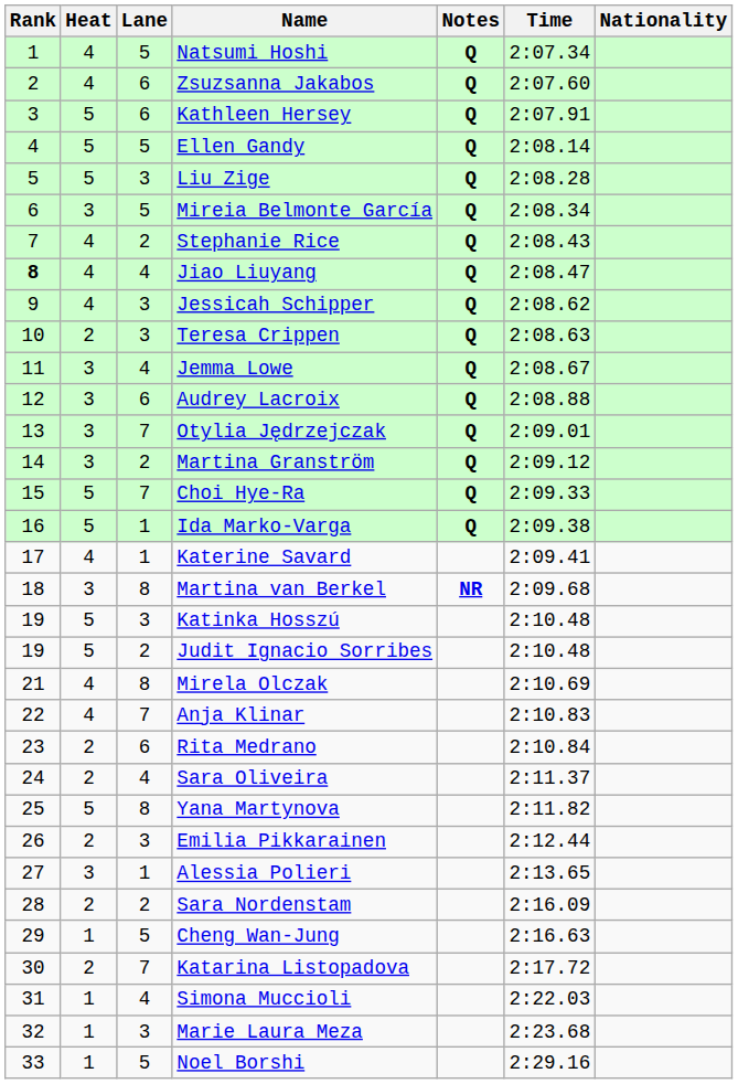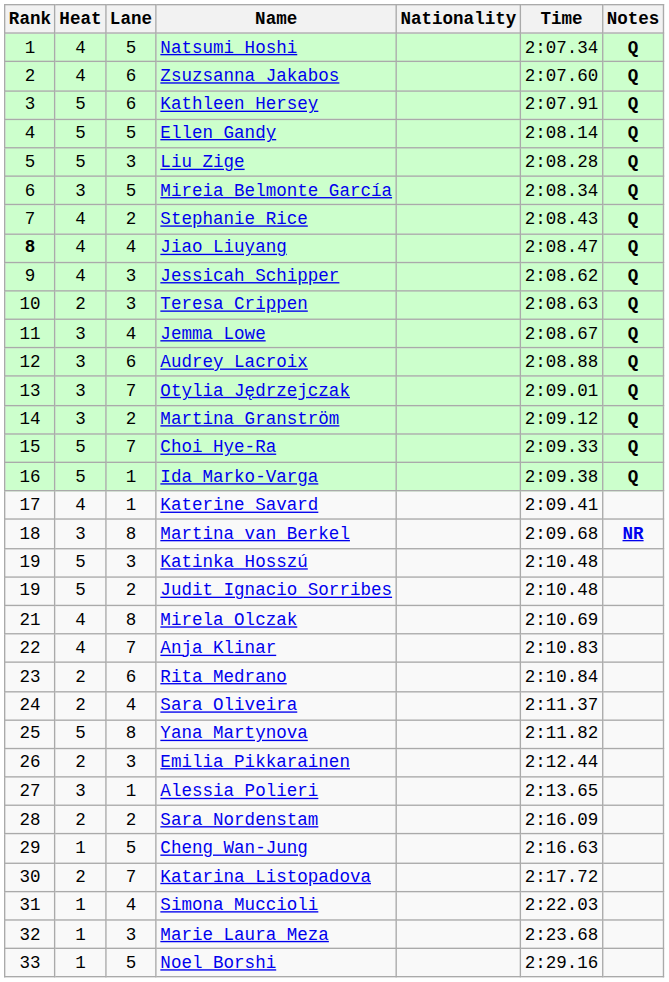 <table class="wikitable sortable" style="text-align:center">
 <tr>
 <th>Rank</th>
 <th>Heat</th>
 <th>Lane</th>
 <th>Name</th>
+<th>Nationality</th>
+<th>Time</th>
 <th>Notes</th>
-<th>Time</th>
-<th>Nationality</th>
 </tr>
 <tr bgcolor=ccffcc>
 <td>1</td>
 <td>4</td>
 <td>5</td>
 <td align=left><a href='#'>Natsumi Hoshi</a></td>
+<td align=left></td>
+<td>2:07.34</td>
 <td><strong>Q</strong></td>
-<td>2:07.34</td>
-<td align=left></td>
 </tr>
 <tr bgcolor=ccffcc>
 <td>2</td>
 <td>4</td>
 <td>6</td>
 <td align=left><a href='#'>Zsuzsanna Jakabos</a></td>
+<td align=left></td>
+<td>2:07.60</td>
 <td><strong>Q</strong></td>
-<td>2:07.60</td>
-<td align=left></td>
 </tr>
 <tr bgcolor=ccffcc>
 <td>3</td>
 <td>5</td>
 <td>6</td>
 <td align=left><a href='#'>Kathleen Hersey</a></td>
+<td align=left></td>
+<td>2:07.91</td>
 <td><strong>Q</strong></td>
-<td>2:07.91</td>
-<td align=left></td>
 </tr>
 <tr bgcolor=ccffcc>
 <td>4</td>
 <td>5</td>
 <td>5</td>
 <td align=left><a href='#'>Ellen Gandy</a></td>
+<td align=left></td>
+<td>2:08.14</td>
 <td><strong>Q</strong></td>
-<td>2:08.14</td>
-<td align=left></td>
 </tr>
 <tr bgcolor=ccffcc>
 <td>5</td>
 <td>5</td>
 <td>3</td>
 <td align=left><a href='#'>Liu Zige</a></td>
+<td align=left></td>
+<td>2:08.28</td>
 <td><strong>Q</strong></td>
-<td>2:08.28</td>
-<td align=left></td>
 </tr>
 <tr bgcolor=ccffcc>
 <td>6</td>
 <td>3</td>
 <td>5</td>
 <td align=left><a href='#'>Mireia Belmonte García</a></td>
+<td align=left></td>
+<td>2:08.34</td>
 <td><strong>Q</strong></td>
-<td>2:08.34</td>
-<td align=left></td>
 </tr>
 <tr bgcolor=ccffcc>
 <td>7</td>
 <td>4</td>
 <td>2</td>
 <td align=left><a href='#'>Stephanie Rice</a></td>
+<td align=left></td>
+<td>2:08.43</td>
 <td><strong>Q</strong></td>
-<td>2:08.43</td>
-<td align=left></td>
 </tr>
 <tr bgcolor=ccffcc>
 <td><strong>8</strong></td>
 <td>4</td>
 <td>4</td>
 <td align=left><a href='#'>Jiao Liuyang</a></td>
+<td align=left></td>
+<td>2:08.47</td>
 <td><strong>Q</strong></td>
-<td>2:08.47</td>
-<td align=left></td>
 </tr>
 <tr bgcolor=ccffcc>
 <td>9</td>
 <td>4</td>
 <td>3</td>
 <td align=left><a href='#'>Jessicah Schipper</a></td>
+<td align=left></td>
+<td>2:08.62</td>
 <td><strong>Q</strong></td>
-<td>2:08.62</td>
-<td align=left></td>
 </tr>
 <tr bgcolor=ccffcc>
 <td>10</td>
 <td>2</td>
 <td>3</td>
 <td align=left><a href='#'>Teresa Crippen</a></td>
+<td align=left></td>
+<td>2:08.63</td>
 <td><strong>Q</strong></td>
-<td>2:08.63</td>
-<td align=left></td>
 </tr>
 <tr bgcolor=ccffcc>
 <td>11</td>
 <td>3</td>
 <td>4</td>
 <td align=left><a href='#'>Jemma Lowe</a></td>
+<td align=left></td>
+<td>2:08.67</td>
 <td><strong>Q</strong></td>
-<td>2:08.67</td>
-<td align=left></td>
 </tr>
 <tr bgcolor=ccffcc>
 <td>12</td>
 <td>3</td>
 <td>6</td>
 <td align=left><a href='#'>Audrey Lacroix</a></td>
+<td align=left></td>
+<td>2:08.88</td>
 <td><strong>Q</strong></td>
-<td>2:08.88</td>
-<td align=left></td>
 </tr>
 <tr bgcolor=ccffcc>
 <td>13</td>
 <td>3</td>
 <td>7</td>
 <td align=left><a href='#'>Otylia Jędrzejczak</a></td>
+<td align=left></td>
+<td>2:09.01</td>
 <td><strong>Q</strong></td>
-<td>2:09.01</td>
-<td align=left></td>
 </tr>
 <tr bgcolor=ccffcc>
 <td>14</td>
 <td>3</td>
 <td>2</td>
 <td align=left><a href='#'>Martina Granström</a></td>
+<td align=left></td>
+<td>2:09.12</td>
 <td><strong>Q</strong></td>
-<td>2:09.12</td>
-<td align=left></td>
 </tr>
 <tr bgcolor=ccffcc>
 <td>15</td>
 <td>5</td>
 <td>7</td>
 <td align=left><a href='#'>Choi Hye-Ra</a></td>
+<td align=left></td>
+<td>2:09.33</td>
 <td><strong>Q</strong></td>
-<td>2:09.33</td>
-<td align=left></td>
 </tr>
 <tr bgcolor=ccffcc>
 <td>16</td>
 <td>5</td>
 <td>1</td>
 <td align=left><a href='#'>Ida Marko-Varga</a></td>
+<td align=left></td>
+<td>2:09.38</td>
 <td><strong>Q</strong></td>
-<td>2:09.38</td>
-<td align=left></td>
 </tr>
 <tr>
 <td>17</td>
 <td>4</td>
 <td>1</td>
 <td align=left><a href='#'>Katerine Savard</a></td>
+<td align=left></td>
+<td>2:09.41</td>
 <td></td>
-<td>2:09.41</td>
-<td align=left></td>
 </tr>
 <tr>
 <td>18</td>
 <td>3</td>
 <td>8</td>
 <td align=left><a href='#'>Martina van Berkel</a></td>
+<td align=left></td>
+<td>2:09.68</td>
 <td><strong><a href='#'>NR</a></strong></td>
-<td>2:09.68</td>
-<td align=left></td>
 </tr>
 <tr>
 <td>19</td>
 <td>5</td>
 <td>3</td>
 <td align=left><a href='#'>Katinka Hosszú</a></td>
+<td align=left></td>
+<td>2:10.48</td>
 <td></td>
-<td>2:10.48</td>
-<td align=left></td>
 </tr>
 <tr>
 <td>19</td>
 <td>5</td>
 <td>2</td>
 <td align=left><a href='#'>Judit Ignacio Sorribes</a></td>
+<td align=left></td>
+<td>2:10.48</td>
 <td></td>
-<td>2:10.48</td>
-<td align=left></td>
 </tr>
 <tr>
 <td>21</td>
 <td>4</td>
 <td>8</td>
 <td align=left><a href='#'>Mirela Olczak</a></td>
+<td align=left></td>
+<td>2:10.69</td>
 <td></td>
-<td>2:10.69</td>
-<td align=left></td>
 </tr>
 <tr>
 <td>22</td>
 <td>4</td>
 <td>7</td>
 <td align=left><a href='#'>Anja Klinar</a></td>
+<td align=left></td>
+<td>2:10.83</td>
 <td></td>
-<td>2:10.83</td>
-<td align=left></td>
 </tr>
 <tr>
 <td>23</td>
 <td>2</td>
 <td>6</td>
 <td align=left><a href='#'>Rita Medrano</a></td>
+<td align=left></td>
+<td>2:10.84</td>
 <td></td>
-<td>2:10.84</td>
-<td align=left></td>
 </tr>
 <tr>
 <td>24</td>
 <td>2</td>
 <td>4</td>
 <td align=left><a href='#'>Sara Oliveira</a></td>
+<td align=left></td>
+<td>2:11.37</td>
 <td></td>
-<td>2:11.37</td>
-<td align=left></td>
 </tr>
 <tr>
 <td>25</td>
 <td>5</td>
 <td>8</td>
 <td align=left><a href='#'>Yana Martynova</a></td>
+<td align=left></td>
+<td>2:11.82</td>
 <td></td>
-<td>2:11.82</td>
-<td align=left></td>
 </tr>
 <tr>
 <td>26</td>
 <td>2</td>
 <td>3</td>
 <td align=left><a href='#'>Emilia Pikkarainen</a></td>
+<td align=left></td>
+<td>2:12.44</td>
 <td></td>
-<td>2:12.44</td>
-<td align=left></td>
 </tr>
 <tr>
 <td>27</td>
 <td>3</td>
 <td>1</td>
 <td align=left><a href='#'>Alessia Polieri</a></td>
+<td align=left></td>
+<td>2:13.65</td>
 <td></td>
-<td>2:13.65</td>
-<td align=left></td>
 </tr>
 <tr>
 <td>28</td>
 <td>2</td>
 <td>2</td>
 <td align=left><a href='#'>Sara Nordenstam</a></td>
+<td align=left></td>
+<td>2:16.09</td>
 <td></td>
-<td>2:16.09</td>
-<td align=left></td>
 </tr>
 <tr>
 <td>29</td>
 <td>1</td>
 <td>5</td>
 <td align=left><a href='#'>Cheng Wan-Jung</a></td>
+<td align=left></td>
+<td>2:16.63</td>
 <td></td>
-<td>2:16.63</td>
-<td align=left></td>
 </tr>
 <tr>
 <td>30</td>
 <td>2</td>
 <td>7</td>
 <td align=left><a href='#'>Katarina Listopadova</a></td>
+<td align=left></td>
+<td>2:17.72</td>
 <td></td>
-<td>2:17.72</td>
-<td align=left></td>
 </tr>
 <tr>
 <td>31</td>
 <td>1</td>
 <td>4</td>
 <td align=left><a href='#'>Simona Muccioli</a></td>
+<td align=left></td>
+<td>2:22.03</td>
 <td></td>
-<td>2:22.03</td>
-<td align=left></td>
 </tr>
 <tr>
 <td>32</td>
 <td>1</td>
 <td>3</td>
 <td align=left><a href='#'>Marie Laura Meza</a></td>
+<td align=left></td>
+<td>2:23.68</td>
 <td></td>
-<td>2:23.68</td>
-<td align=left></td>
 </tr>
 <tr>
 <td>33</td>
 <td>1</td>
 <td>5</td>
 <td align=left><a href='#'>Noel Borshi</a></td>
+<td align=left></td>
+<td>2:29.16</td>
 <td></td>
-<td>2:29.16</td>
-<td align=left></td>
 </tr>
 </table>
